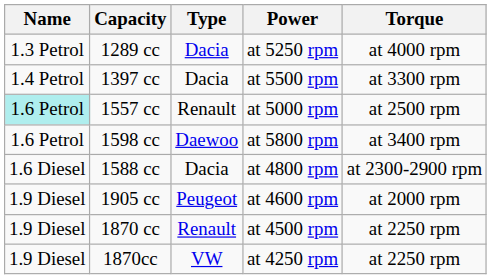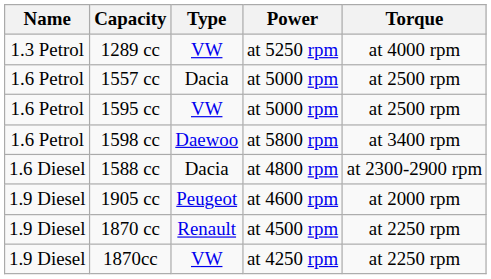 <table class="wikitable" style="text-align: center; font-size: 100%;">
 <tr style="background:#DCDCDC" align="center" valign="middle">
 <th>Name</th>
 <th>Capacity</th>
 <th>Type</th>
 <th>Power</th>
 <th>Torque</th>
 </tr>
 <tr>
 <td>1.3 Petrol</td>
 <td>1289 cc</td>
-<td><a href='#'>Dacia</a></td>
+<td><a href='#'>VW</a></td>
 <td> at 5250 <a href='#'>rpm</a></td>
 <td> at 4000 rpm</td>
 </tr>
 <tr>
-<td>1.4 Petrol</td>
-<td>1397 cc</td>
+<td>1.6 Petrol</td>
+<td>1557 cc</td>
 <td>Dacia</td>
-<td> at 5500 <a href='#'>rpm</a></td>
-<td> at 3300 rpm</td>
+<td> at 5000 <a href='#'>rpm</a></td>
+<td> at 2500 rpm</td>
 </tr>
 <tr>
-<td style="background: paleturquoise;">1.6 Petrol</td>
-<td>1557 cc</td>
-<td>Renault</td>
+<td>1.6 Petrol</td>
+<td>1595 cc</td>
+<td><a href='#'>VW</a></td>
 <td> at 5000 <a href='#'>rpm</a></td>
 <td> at 2500 rpm</td>
 </tr>
 <tr>
 <td>1.6 Petrol</td>
 <td>1598 cc</td>
 <td><a href='#'>Daewoo</a></td>
 <td> at 5800 <a href='#'>rpm</a></td>
 <td> at 3400 rpm</td>
 </tr>
 <tr>
 <td>1.6 Diesel</td>
 <td>1588 cc</td>
 <td>Dacia</td>
 <td> at 4800 <a href='#'>rpm</a></td>
 <td> at 2300-2900 rpm</td>
 </tr>
 <tr>
 <td>1.9 Diesel</td>
 <td>1905 cc</td>
 <td><a href='#'>Peugeot</a></td>
 <td> at 4600 <a href='#'>rpm</a></td>
 <td> at 2000 rpm</td>
 </tr>
 <tr>
 <td>1.9 Diesel</td>
 <td>1870 cc</td>
 <td><a href='#'>Renault</a></td>
 <td> at 4500 <a href='#'>rpm</a></td>
 <td> at 2250 rpm</td>
 </tr>
 <tr>
 <td>1.9 Diesel</td>
 <td>1870cc</td>
 <td><a href='#'>VW</a></td>
 <td> at 4250 <a href='#'>rpm</a></td>
 <td> at 2250 rpm</td>
 </tr>
 </table>
